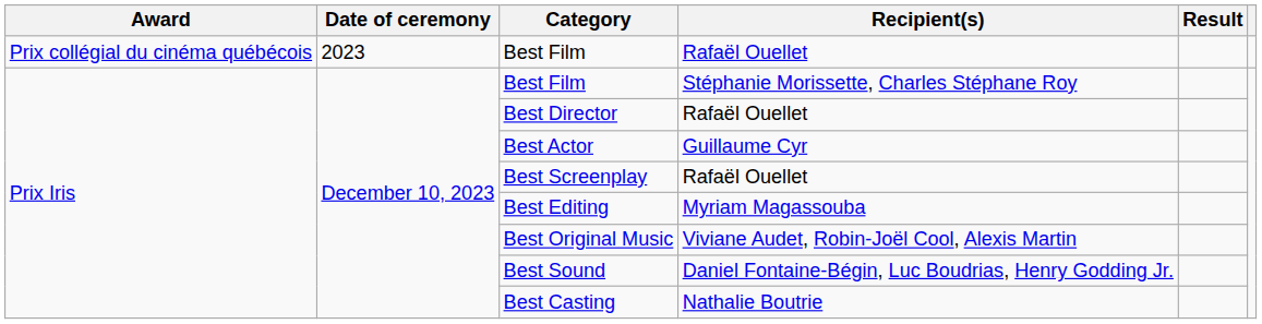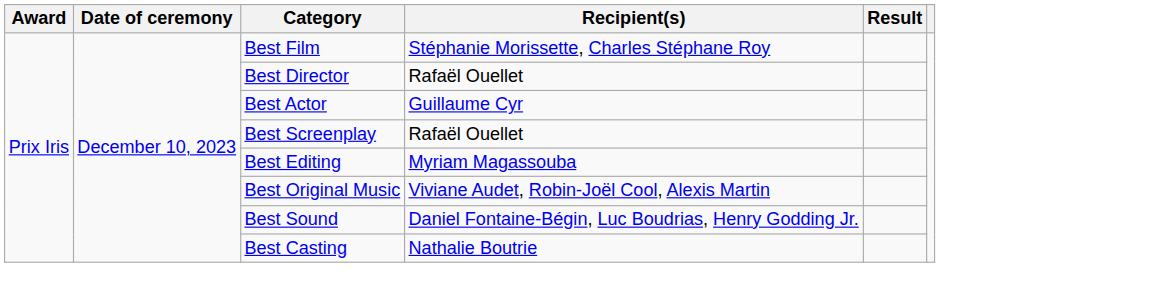 <table class="wikitable plainrowheaders sortable">
 <tr>
 <th scope="col">Award</th>
 <th scope="col">Date of ceremony</th>
 <th scope="col">Category</th>
 <th scope="col">Recipient(s)</th>
 <th scope="col">Result</th>
 <th scope="col" class="unsortable"></th>
-</tr>
-<tr>
-<td><a href='#'>Prix collégial du cinéma québécois</a></td>
-<td>2023</td>
-<td>Best Film</td>
-<td><a href='#'>Rafaël Ouellet</a></td>
-<td></td>
-<td></td>
 </tr>
 <tr>
 <td rowspan=8><a href='#'>Prix Iris</a></td>
 <td rowspan=8><a href='#'>December 10, 2023</a></td>
 <td><a href='#'>Best Film</a></td>
 <td><a href='#'>Stéphanie Morissette</a>, <a href='#'>Charles Stéphane Roy</a></td>
 <td></td>
 <td rowspan=8></td>
 </tr>
 <tr>
 <td><a href='#'>Best Director</a></td>
 <td>Rafaël Ouellet</td>
 <td></td>
 </tr>
 <tr>
 <td><a href='#'>Best Actor</a></td>
 <td><a href='#'>Guillaume Cyr</a></td>
 <td></td>
 </tr>
 <tr>
 <td><a href='#'>Best Screenplay</a></td>
 <td>Rafaël Ouellet</td>
 <td></td>
 </tr>
 <tr>
 <td><a href='#'>Best Editing</a></td>
 <td><a href='#'>Myriam Magassouba</a></td>
 <td></td>
 </tr>
 <tr>
 <td><a href='#'>Best Original Music</a></td>
 <td><a href='#'>Viviane Audet</a>, <a href='#'>Robin-Joël Cool</a>, <a href='#'>Alexis Martin</a></td>
 <td></td>
 </tr>
 <tr>
 <td><a href='#'>Best Sound</a></td>
 <td><a href='#'>Daniel Fontaine-Bégin</a>, <a href='#'>Luc Boudrias</a>, <a href='#'>Henry Godding Jr.</a></td>
 <td></td>
 </tr>
 <tr>
 <td><a href='#'>Best Casting</a></td>
 <td><a href='#'>Nathalie Boutrie</a></td>
 <td></td>
 </tr>
 </table>
